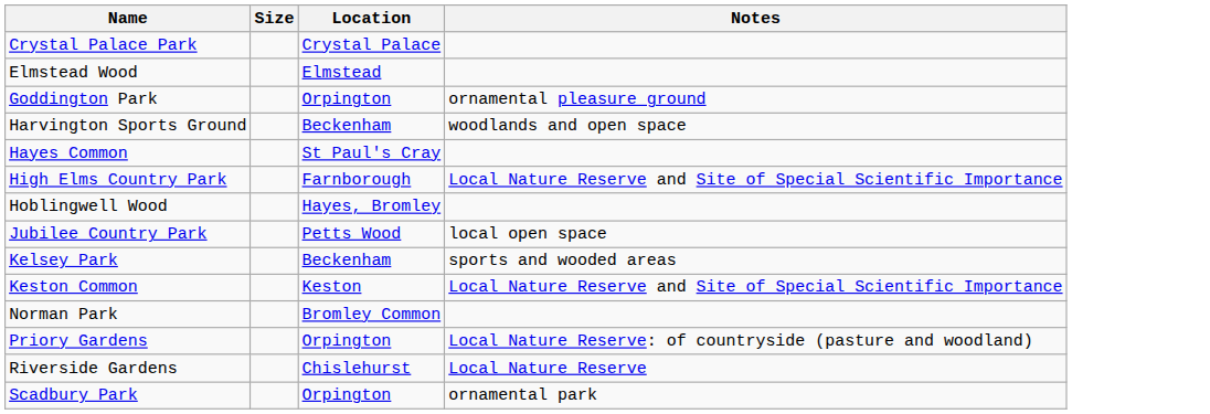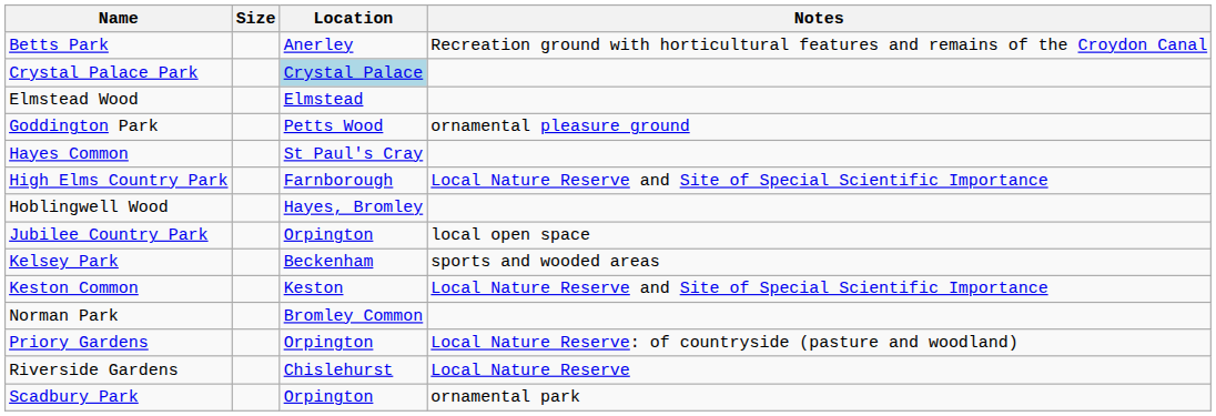 <table class="wikitable sortable">
 <tr>
 <th>Name</th>
 <th>Size</th>
 <th>Location</th>
 <th>Notes</th>
 </tr>
 <tr>
+<td><a href='#'>Betts Park</a></td>
+<td data-sort-value="12.5"></td>
+<td><a href='#'>Anerley</a></td>
+<td>Recreation ground with horticultural features and remains of the <a href='#'>Croydon Canal</a></td>
+</tr>
+<tr>
 <td><a href='#'>Crystal Palace Park</a></td>
 <td data-sort-value="80"></td>
-<td><a href='#'>Crystal Palace</a></td>
+<td style="background: lightblue;"><a href='#'>Crystal Palace</a></td>
 <td></td>
 </tr>
 <tr>
 <td>Elmstead Wood</td>
 <td data-sort-value="34.3"></td>
 <td><a href='#'>Elmstead</a></td>
 <td></td>
 </tr>
 <tr>
 <td><a href='#'>Goddington</a> Park</td>
 <td data-sort-value="64"></td>
-<td><a href='#'>Orpington</a></td>
+<td><a href='#'>Petts Wood</a></td>
 <td>ornamental <a href='#'>pleasure ground</a></td>
-</tr>
-<tr>
-<td>Harvington Sports Ground</td>
-<td data-sort-value="47.25"></td>
-<td><a href='#'>Beckenham</a></td>
-<td>woodlands and open space</td>
 </tr>
 <tr>
 <td><a href='#'>Hayes Common</a></td>
 <td data-sort-value="91.1"></td>
 <td><a href='#'>St Paul's Cray</a></td>
 <td></td>
 </tr>
 <tr>
 <td><a href='#'>High Elms Country Park</a></td>
 <td data-sort-value="100"></td>
 <td><a href='#'>Farnborough</a></td>
 <td><a href='#'>Local Nature Reserve</a> and <a href='#'>Site of Special Scientific Importance</a></td>
 </tr>
 <tr>
 <td>Hoblingwell Wood</td>
 <td data-sort-value="87"></td>
 <td><a href='#'>Hayes, Bromley</a></td>
 <td></td>
 </tr>
 <tr>
 <td><a href='#'>Jubilee Country Park</a></td>
 <td data-sort-value="25"></td>
-<td><a href='#'>Petts Wood</a></td>
+<td><a href='#'>Orpington</a></td>
 <td>local open space </td>
 </tr>
 <tr>
 <td><a href='#'>Kelsey Park</a></td>
 <td data-sort-value="32.25"></td>
 <td><a href='#'>Beckenham</a></td>
 <td>sports and wooded areas</td>
 </tr>
 <tr>
 <td><a href='#'>Keston Common</a></td>
 <td data-sort-value="55"></td>
 <td><a href='#'>Keston</a></td>
 <td><a href='#'>Local Nature Reserve</a> and <a href='#'>Site of Special Scientific Importance</a></td>
 </tr>
 <tr>
 <td>Norman Park</td>
 <td data-sort-value="50"></td>
 <td><a href='#'>Bromley Common</a></td>
 <td></td>
 </tr>
 <tr>
 <td><a href='#'>Priory Gardens</a></td>
 <td data-sort-value="14"></td>
 <td><a href='#'>Orpington</a></td>
 <td><a href='#'>Local Nature Reserve</a>:   of countryside (pasture and woodland)</td>
 </tr>
 <tr>
 <td>Riverside Gardens</td>
 <td data-sort-value="21"></td>
 <td><a href='#'>Chislehurst</a></td>
 <td><a href='#'>Local Nature Reserve</a></td>
 </tr>
 <tr>
 <td><a href='#'>Scadbury Park</a></td>
 <td data-sort-value="102"></td>
 <td><a href='#'>Orpington</a></td>
 <td>ornamental park</td>
 </tr>
 </table>
